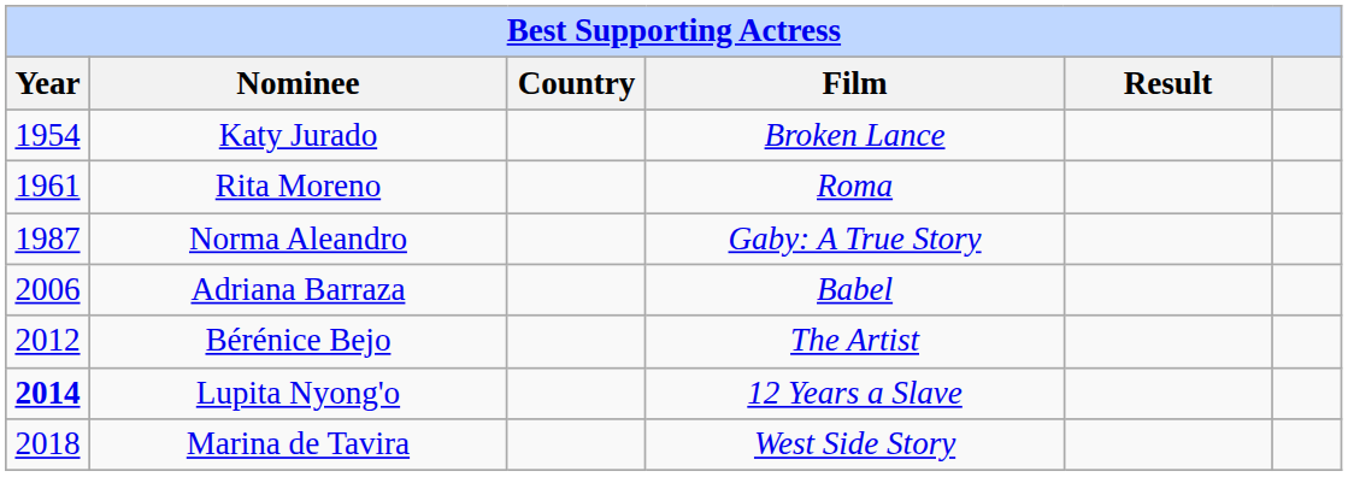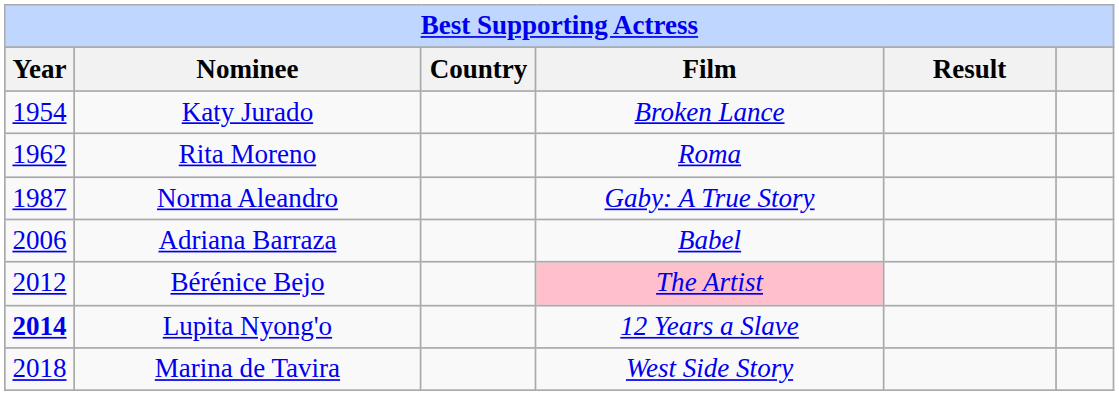 <table class="wikitable" style="text-align: center">
 <tr style="background:#bfd7ff;">
 <td colspan="6" style="text-align:center;"><strong><a href='#'>Best Supporting Actress</a></strong></td>
 </tr>
 <tr style="background:#ebf5ff;">
 <th width="6%" scope="col">Year</th>
 <th width="30%" scope="col">Nominee</th>
 <th width="10%" scope="col">Country</th>
 <th width="30%" scope="col">Film</th>
 <th width="15%" scope="col">Result</th>
 <th width="5%" scope="col" class="unsortable"></th>
 </tr>
 <tr>
 <td style="text-align: center"><a href='#'>1954</a></td>
 <td><a href='#'>Katy Jurado</a></td>
 <td></td>
 <td><em><a href='#'>Broken Lance</a></em></td>
 <td></td>
 <td></td>
 </tr>
 <tr>
-<td style="text-align: center"><a href='#'>1961</a></td>
+<td style="text-align: center"><a href='#'>1962</a></td>
 <td><a href='#'>Rita Moreno</a></td>
 <td></td>
 <td><em><a href='#'>Roma</a></em></td>
 <td></td>
 <td></td>
 </tr>
 <tr>
 <td style="text-align: center"><a href='#'>1987</a></td>
 <td><a href='#'>Norma Aleandro</a></td>
 <td></td>
 <td><em><a href='#'>Gaby: A True Story</a></em></td>
 <td></td>
 <td></td>
 </tr>
 <tr>
 <td style="text-align: center"><a href='#'>2006</a></td>
 <td><a href='#'>Adriana Barraza</a></td>
 <td></td>
 <td><em><a href='#'>Babel</a></em></td>
 <td></td>
 <td></td>
 </tr>
 <tr>
 <td style="text-align: center"><a href='#'>2012</a></td>
 <td><a href='#'>Bérénice Bejo</a></td>
 <td></td>
-<td><em><a href='#'>The Artist</a></em></td>
+<td style="background: pink;"><em><a href='#'>The Artist</a></em></td>
 <td></td>
 <td></td>
 </tr>
 <tr>
 <td style="text-align: center"><strong><a href='#'>2014</a></strong></td>
 <td><a href='#'>Lupita Nyong'o</a></td>
 <td></td>
 <td><em><a href='#'>12 Years a Slave</a></em></td>
 <td></td>
 <td></td>
 </tr>
 <tr>
 <td style="text-align: center"><a href='#'>2018</a></td>
 <td><a href='#'>Marina de Tavira</a></td>
 <td></td>
 <td><em><a href='#'>West Side Story</a></em></td>
 <td></td>
 <td></td>
 </tr>
 </table>
